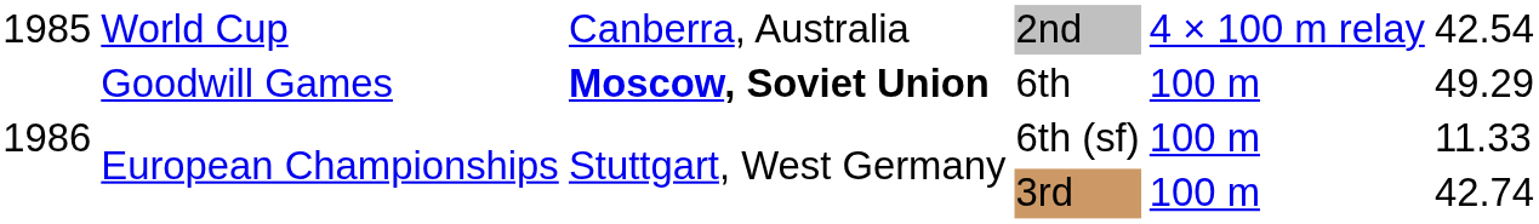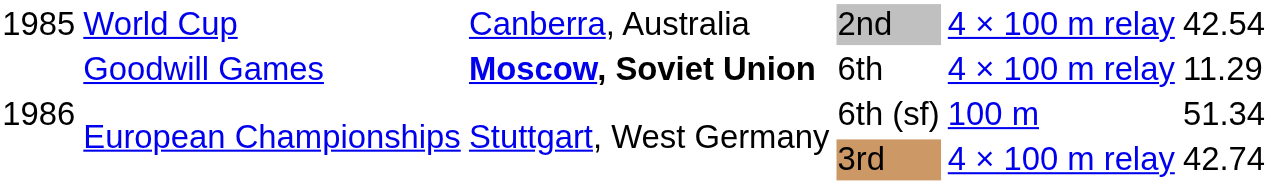 <table>
 <tr>
 <td>1985</td>
 <td><a href='#'>World Cup</a></td>
 <td><a href='#'>Canberra</a>, Australia</td>
 <td bgcolor=silver>2nd</td>
 <td><a href='#'>4 × 100 m relay</a></td>
 <td>42.54</td>
 </tr>
 <tr>
 <td rowspan=3>1986</td>
 <td><a href='#'>Goodwill Games</a></td>
 <td><strong><a href='#'>Moscow</a>, Soviet Union</strong></td>
 <td>6th</td>
-<td><a href='#'>100 m</a></td>
-<td>49.29</td>
+<td><a href='#'>4 × 100 m relay</a></td>
+<td>11.29</td>
 </tr>
 <tr>
 <td rowspan=2><a href='#'>European Championships</a></td>
 <td rowspan=2><a href='#'>Stuttgart</a>, West Germany</td>
 <td>6th (sf)</td>
 <td><a href='#'>100 m</a></td>
-<td>11.33</td>
+<td>51.34</td>
 </tr>
 <tr>
 <td bgcolor=cc9966>3rd</td>
-<td><a href='#'>100 m</a></td>
+<td><a href='#'>4 × 100 m relay</a></td>
 <td>42.74</td>
 </tr>
 </table>
